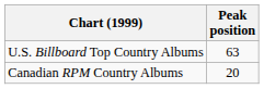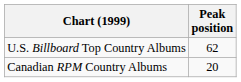 <table class="wikitable">
 <tr>
 <th>Chart (1999)</th>
 <th>Peak<br>position</th>
 </tr>
 <tr>
 <td>U.S. <em>Billboard</em> Top Country Albums</td>
-<td align="center">63</td>
+<td align="center">62</td>
 </tr>
 <tr>
 <td>Canadian <em>RPM</em> Country Albums</td>
 <td align="center">20</td>
 </tr>
 </table>
